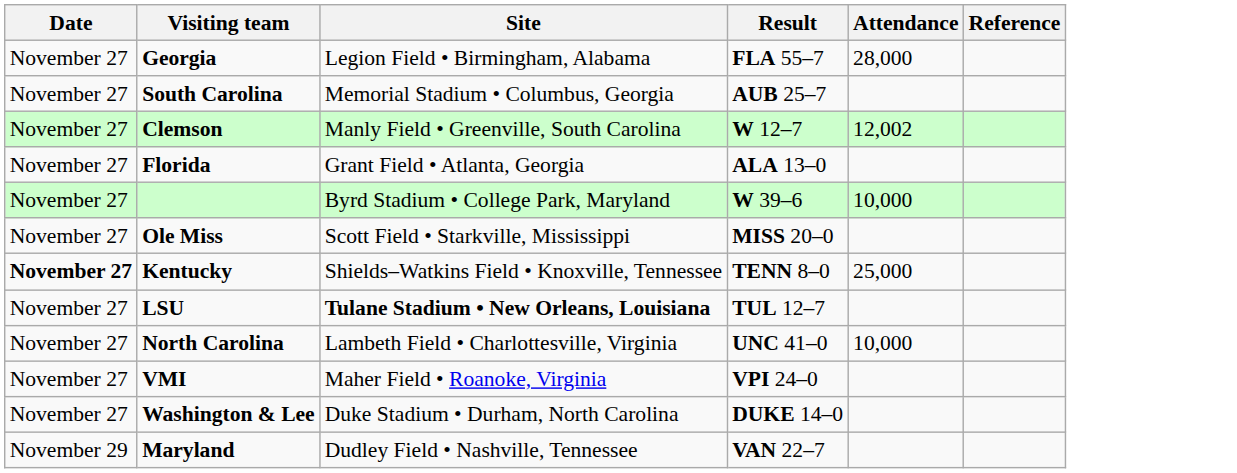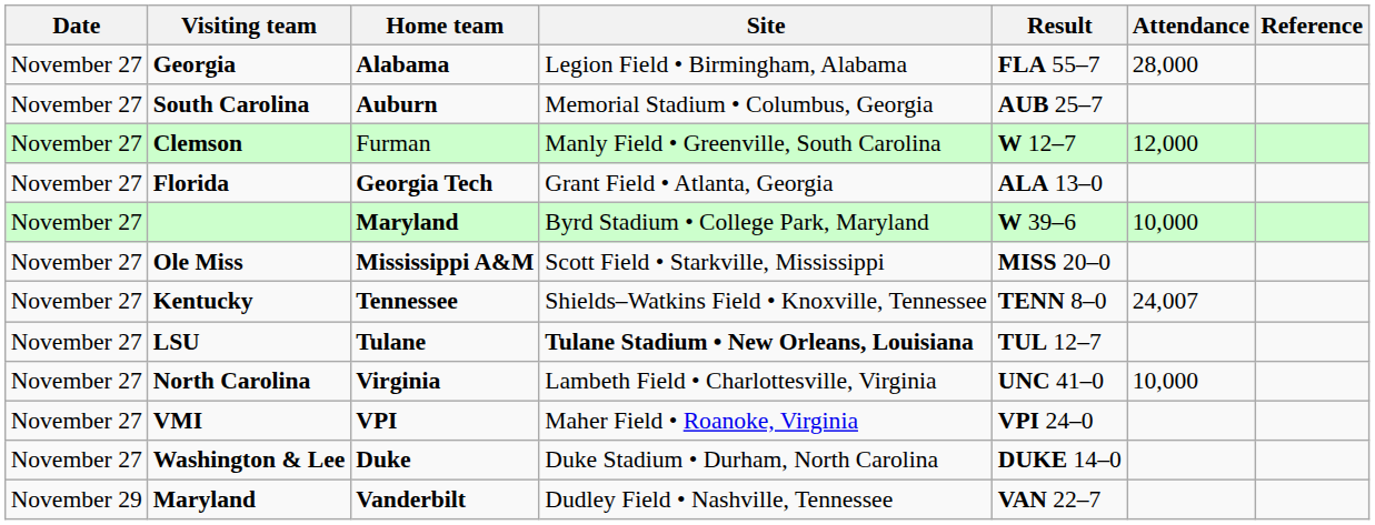 <table class="wikitable" style="font-size:95%;">
 <tr>
 <th>Date</th>
 <th>Visiting team</th>
+<th>Home team</th>
 <th>Site</th>
 <th>Result</th>
 <th>Attendance</th>
 <th class="unsortable">Reference</th>
 </tr>
 <tr bgcolor=>
 <td>November 27</td>
 <td><strong>Georgia</strong></td>
+<td><strong>Alabama</strong></td>
 <td>Legion Field • Birmingham, Alabama</td>
 <td><strong>FLA</strong> 55–7</td>
 <td>28,000</td>
 <td></td>
 </tr>
 <tr bgcolor=>
 <td>November 27</td>
 <td><strong>South Carolina</strong></td>
+<td><strong>Auburn</strong></td>
 <td>Memorial Stadium • Columbus, Georgia</td>
 <td><strong>AUB</strong> 25–7</td>
 <td></td>
 <td></td>
 </tr>
 <tr bgcolor=ccffcc>
 <td>November 27</td>
 <td><strong>Clemson</strong></td>
+<td>Furman</td>
 <td>Manly Field • Greenville, South Carolina</td>
 <td><strong>W</strong> 12–7</td>
-<td>12,002</td>
+<td>12,000</td>
 <td></td>
 </tr>
 <tr bgcolor=>
 <td>November 27</td>
 <td><strong>Florida</strong></td>
+<td><strong>Georgia Tech</strong></td>
 <td>Grant Field • Atlanta, Georgia</td>
 <td><strong>ALA</strong> 13–0</td>
 <td></td>
 <td></td>
 </tr>
 <tr bgcolor=ccffcc>
 <td>November 27</td>
 <td></td>
+<td><strong>Maryland</strong></td>
 <td>Byrd Stadium • College Park, Maryland</td>
 <td><strong>W</strong> 39–6</td>
 <td>10,000</td>
 <td></td>
 </tr>
 <tr bgcolor=>
 <td>November 27</td>
 <td><strong>Ole Miss</strong></td>
+<td><strong>Mississippi A&M</strong></td>
 <td>Scott Field • Starkville, Mississippi</td>
 <td><strong>MISS</strong> 20–0</td>
 <td></td>
 <td></td>
 </tr>
 <tr bgcolor=>
-<td><strong>November 27</strong></td>
+<td>November 27</td>
 <td><strong>Kentucky</strong></td>
+<td><strong>Tennessee</strong></td>
 <td>Shields–Watkins Field • Knoxville, Tennessee</td>
 <td><strong>TENN</strong> 8–0</td>
-<td>25,000</td>
+<td>24,007</td>
 <td></td>
 </tr>
 <tr bgcolor=>
 <td>November 27</td>
 <td><strong>LSU</strong></td>
+<td><strong>Tulane</strong></td>
 <td><strong>Tulane Stadium • New Orleans, Louisiana</strong></td>
 <td><strong>TUL</strong> 12–7</td>
 <td></td>
 <td></td>
 </tr>
 <tr bgcolor=>
 <td>November 27</td>
 <td><strong>North Carolina</strong></td>
+<td><strong>Virginia</strong></td>
 <td>Lambeth Field • Charlottesville, Virginia</td>
 <td><strong>UNC</strong> 41–0</td>
 <td>10,000</td>
 <td></td>
 </tr>
 <tr bgcolor=>
 <td>November 27</td>
 <td><strong>VMI</strong></td>
+<td><strong>VPI</strong></td>
 <td>Maher Field • <a href='#'>Roanoke, Virginia</a></td>
 <td><strong>VPI</strong> 24–0</td>
 <td></td>
 <td></td>
 </tr>
 <tr bgcolor=>
 <td>November 27</td>
 <td><strong>Washington & Lee</strong></td>
+<td><strong>Duke</strong></td>
 <td>Duke Stadium • Durham, North Carolina</td>
 <td><strong>DUKE</strong> 14–0</td>
 <td></td>
 <td></td>
 </tr>
 <tr bgcolor=>
 <td>November 29</td>
 <td><strong>Maryland</strong></td>
+<td><strong>Vanderbilt</strong></td>
 <td>Dudley Field • Nashville, Tennessee</td>
 <td><strong>VAN</strong> 22–7</td>
 <td></td>
 <td></td>
 </tr>
 </table>
